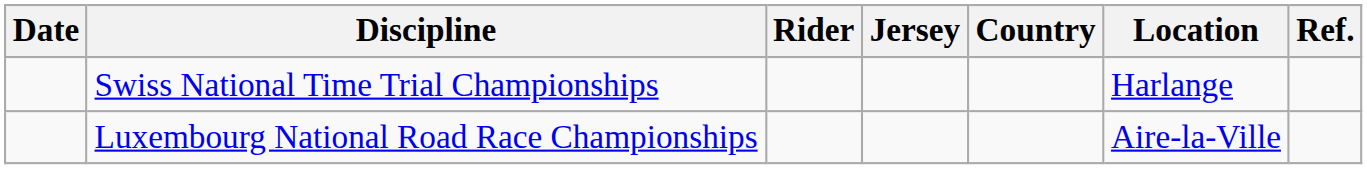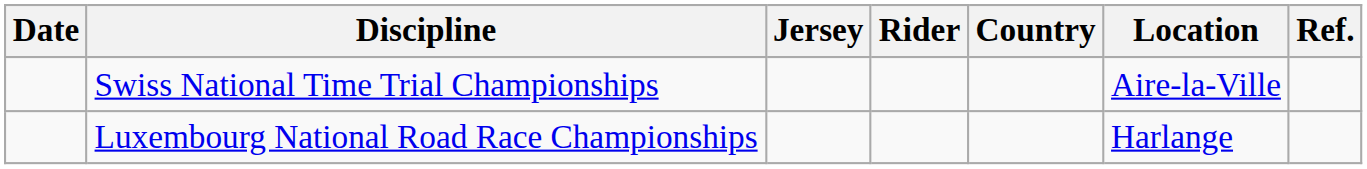 <table class="wikitable sortable">
 <tr>
 <th>Date</th>
 <th>Discipline</th>
+<th>Jersey</th>
 <th>Rider</th>
-<th>Jersey</th>
 <th>Country</th>
 <th>Location</th>
 <th class="unsortable">Ref.</th>
 </tr>
 <tr>
 <td></td>
 <td><a href='#'>Swiss National Time Trial Championships</a></td>
-<td></td>
 <td align="center"></td>
 <td></td>
-<td><a href='#'>Harlange</a></td>
+<td></td>
+<td><a href='#'>Aire-la-Ville</a></td>
 <td align="center"></td>
 </tr>
 <tr>
 <td></td>
 <td><a href='#'>Luxembourg National Road Race Championships</a></td>
-<td></td>
 <td align="center"></td>
 <td></td>
-<td><a href='#'>Aire-la-Ville</a></td>
+<td></td>
+<td><a href='#'>Harlange</a></td>
 <td align="center"></td>
 </tr>
 </table>
